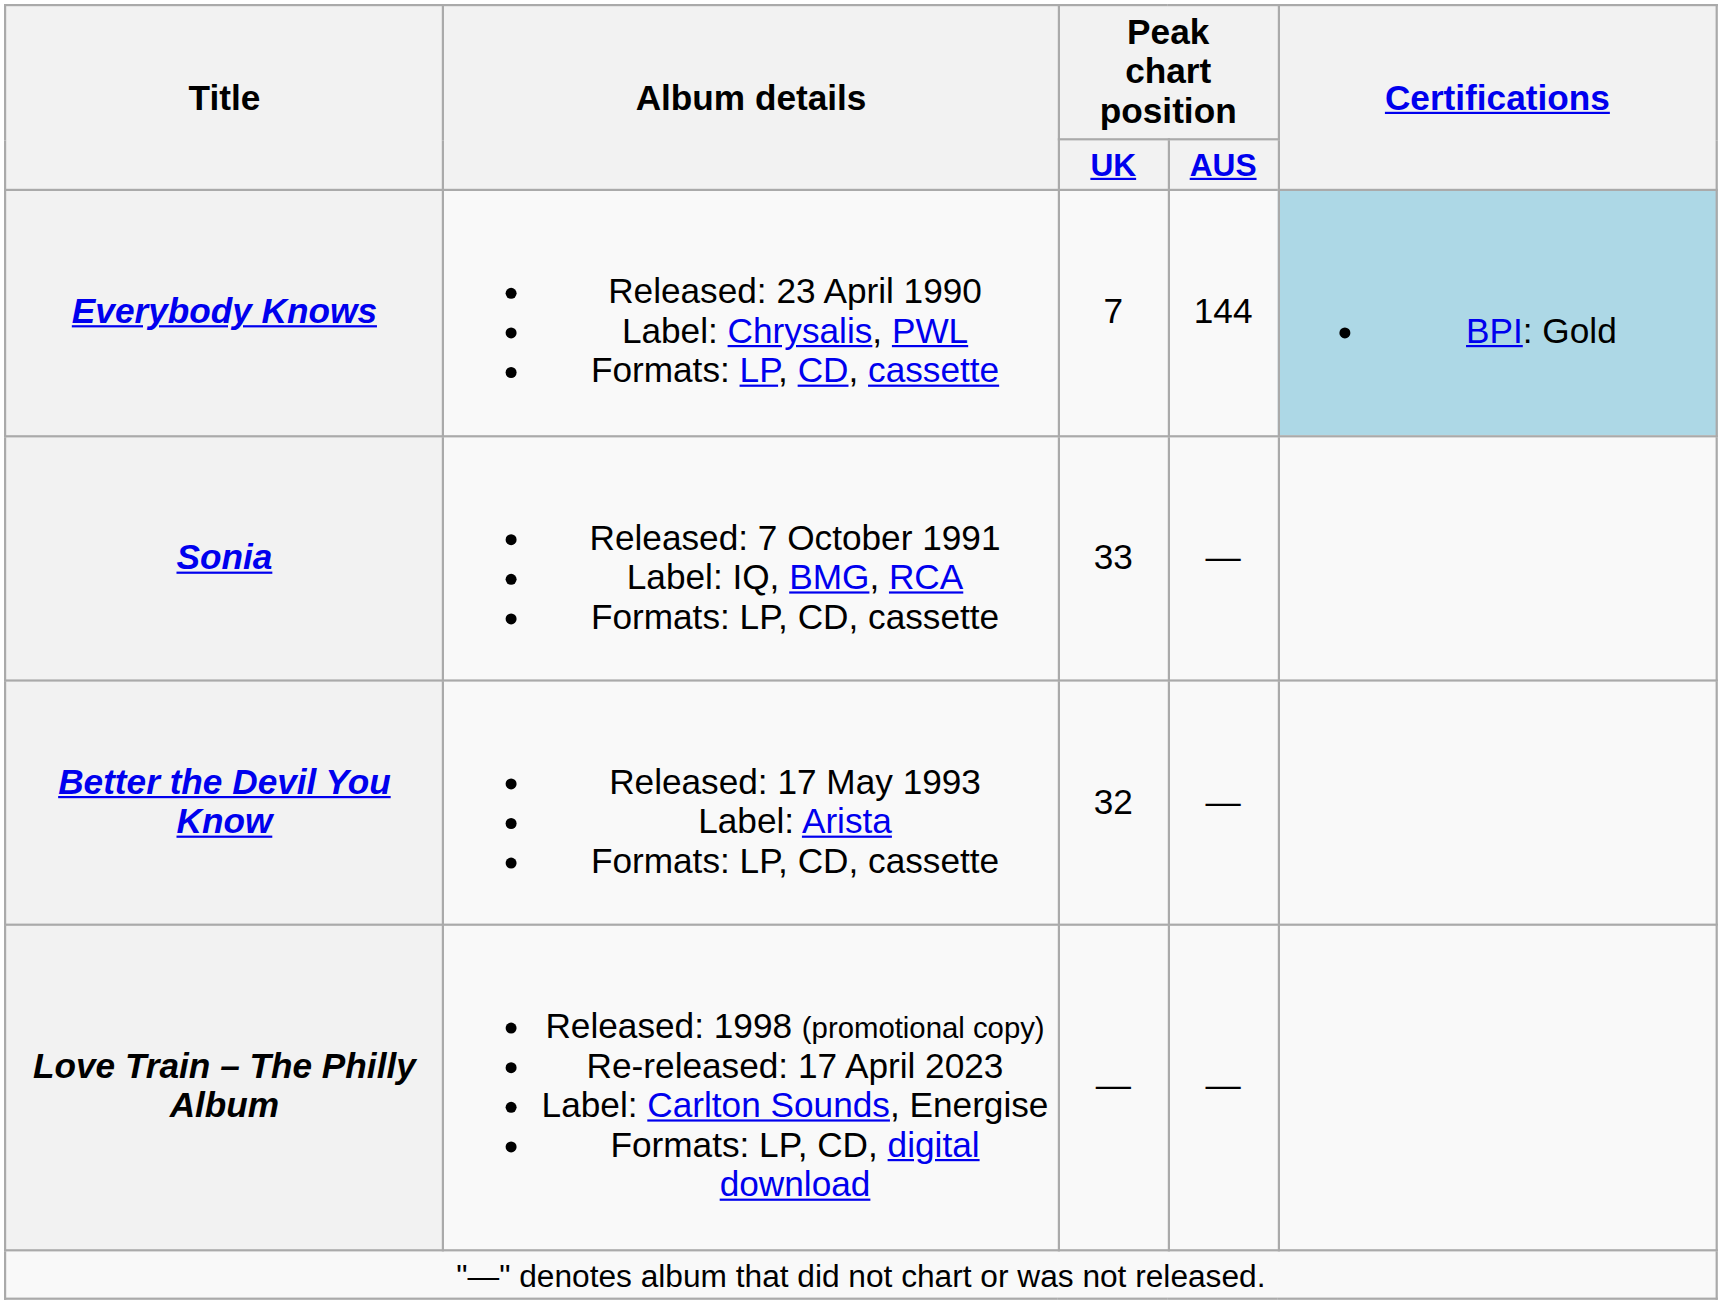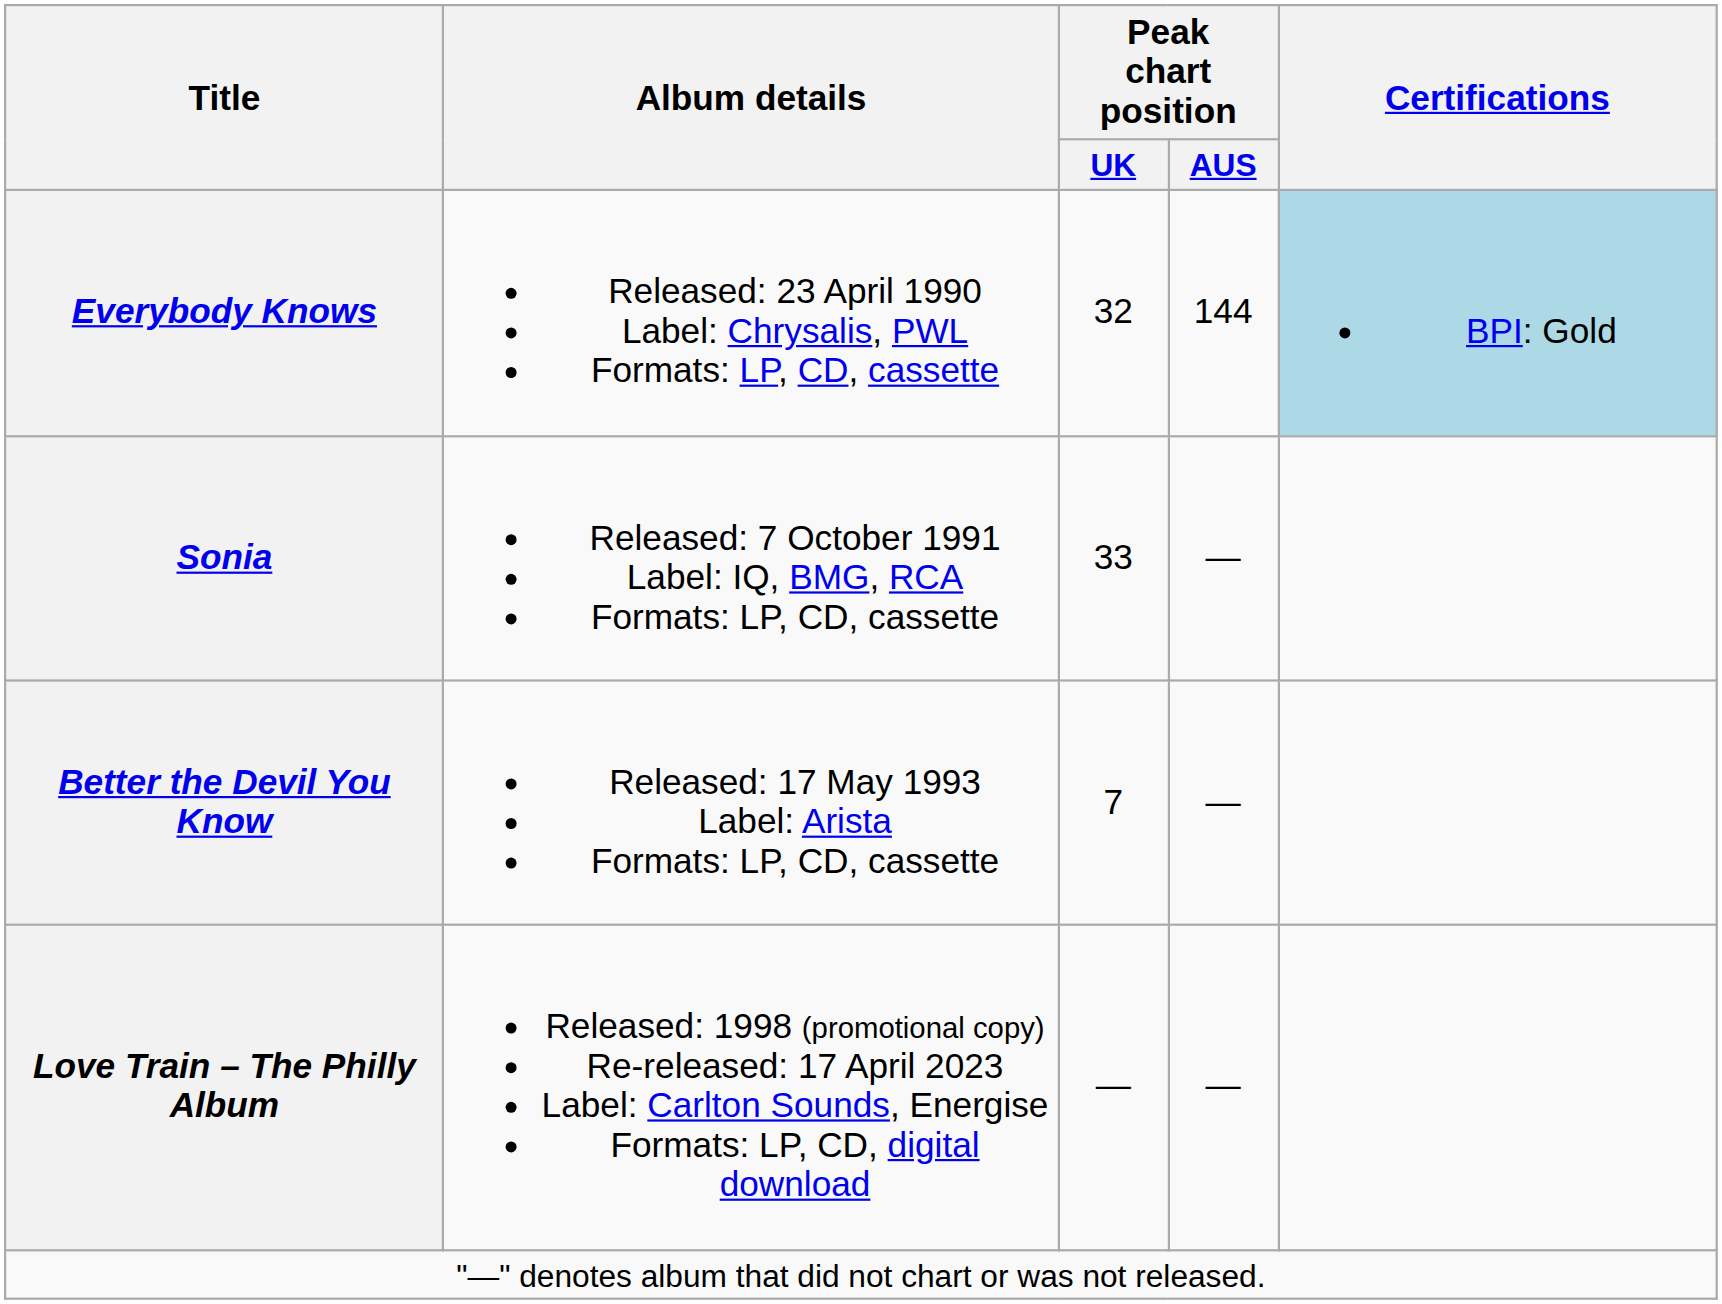 <table class="wikitable plainrowheaders" style="text-align:center;" border="1">
 <tr>
 <th scope="col" rowspan="2" style="width:12em;">Title</th>
 <th scope="col" rowspan="2" style="width:17em;">Album details</th>
 <th scope="col" colspan="2">Peak<br>chart<br>position</th>
 <th scope="col" rowspan="2" style="width:12em;"><a href='#'>Certifications</a></th>
 </tr>
 <tr>
 <th scope="col" style="width:3em;font-size:90%;"><a href='#'>UK</a><br></th>
 <th scope="col" style="width:3em;font-size:90%;"><a href='#'>AUS</a> <br></th>
 </tr>
 <tr>
 <th scope="row"><em><a href='#'>Everybody Knows</a></em></th>
 <td><br><ul><li>Released: 23 April 1990</li><li>Label: <a href='#'>Chrysalis</a>, <a href='#'>PWL</a></li><li>Formats: <a href='#'>LP</a>, <a href='#'>CD</a>, <a href='#'>cassette</a></li></ul></td>
-<td>7</td>
+<td>32</td>
 <td>144</td>
 <td style="background: lightblue;"><br><ul><li><a href='#'>BPI</a>: Gold</li></ul></td>
 </tr>
 <tr>
 <th scope="row"><em><a href='#'>Sonia</a></em></th>
 <td><br><ul><li>Released: 7 October 1991</li><li>Label: IQ, <a href='#'>BMG</a>, <a href='#'>RCA</a></li><li>Formats: LP, CD, cassette</li></ul></td>
 <td>33</td>
 <td>—</td>
 <td></td>
 </tr>
 <tr>
 <th scope="row"><em><a href='#'>Better the Devil You Know</a></em></th>
 <td><br><ul><li>Released: 17 May 1993</li><li>Label: <a href='#'>Arista</a></li><li>Formats: LP, CD, cassette</li></ul></td>
-<td>32</td>
+<td>7</td>
 <td>—</td>
 <td></td>
 </tr>
 <tr>
 <th scope="row"><em>Love Train – The Philly Album</em></th>
 <td><br><ul><li>Released: 1998 <small>(promotional copy)</small></li><li>Re-released: 17 April 2023</li><li>Label: <a href='#'>Carlton Sounds</a>, Energise</li><li>Formats: LP, CD, <a href='#'>digital download</a></li></ul></td>
 <td>—</td>
 <td>—</td>
 <td></td>
 </tr>
 <tr>
 <td colspan="12" style="font-size:90%">"—" denotes album that did not chart or was not released.</td>
 </tr>
 </table>
